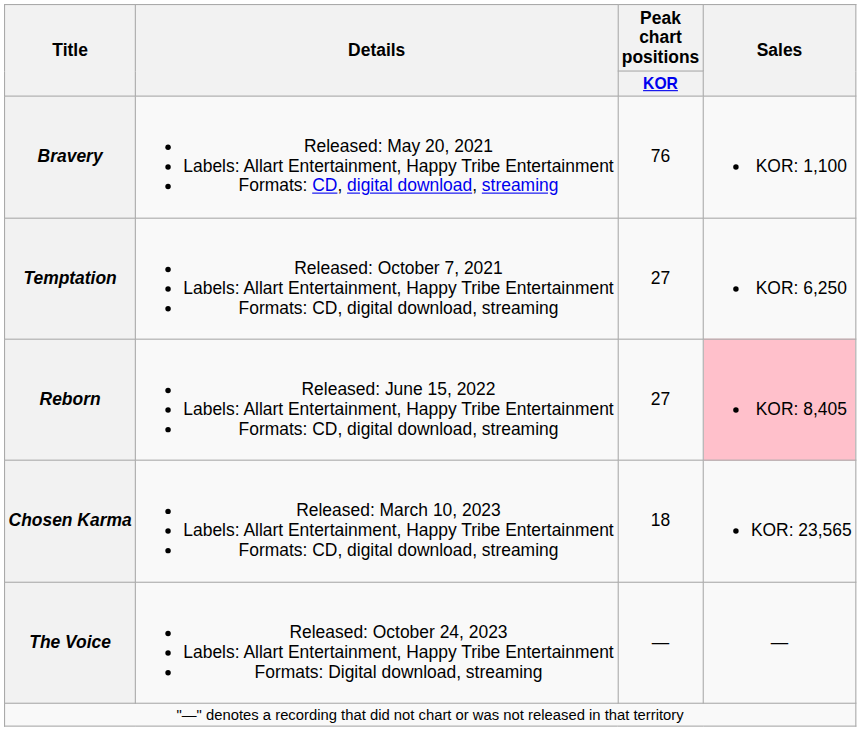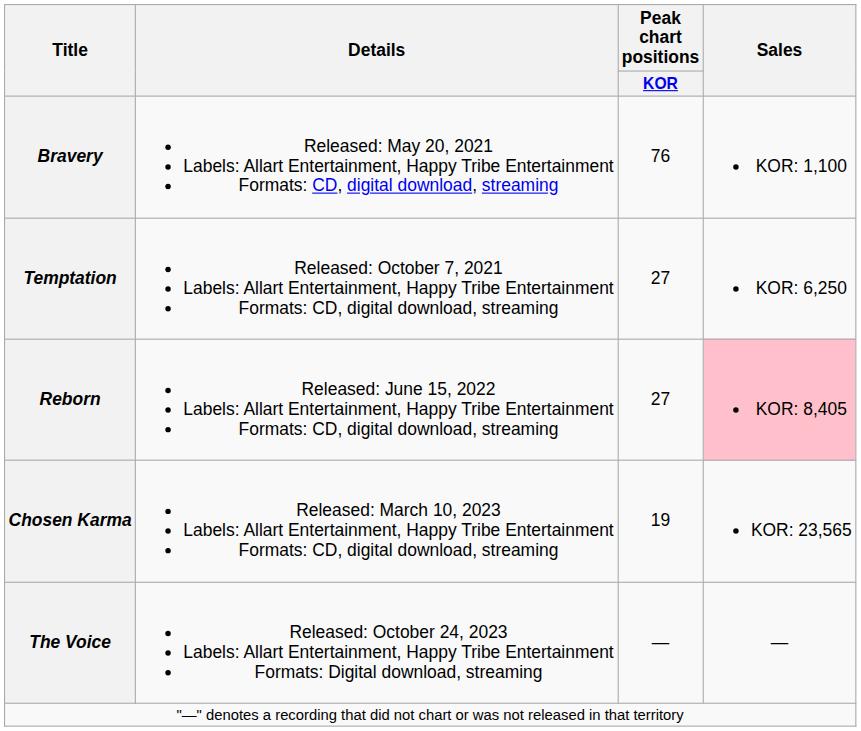 <table class="wikitable plainrowheaders" style="text-align:center">
 <tr>
 <th scope="col" rowspan="2">Title</th>
 <th scope="col" rowspan="2">Details</th>
 <th scope="col">Peak chart<br>positions</th>
 <th scope="col" rowspan="2">Sales</th>
 </tr>
 <tr>
 <th scope="col" style="font-size:90%; width:3em"><a href='#'>KOR</a><br></th>
 </tr>
 <tr>
 <th scope="row"><em>Bravery</em></th>
 <td><br><ul><li>Released: May 20, 2021</li><li>Labels: Allart Entertainment, Happy Tribe Entertainment</li><li>Formats: <a href='#'>CD</a>, <a href='#'>digital download</a>, <a href='#'>streaming</a></li></ul></td>
 <td>76</td>
 <td><br><ul><li>KOR: 1,100</li></ul></td>
 </tr>
 <tr>
 <th scope="row"><em>Temptation</em></th>
 <td><br><ul><li>Released: October 7, 2021</li><li>Labels: Allart Entertainment, Happy Tribe Entertainment</li><li>Formats: CD, digital download, streaming</li></ul></td>
 <td>27</td>
 <td><br><ul><li>KOR: 6,250</li></ul></td>
 </tr>
 <tr>
 <th scope="row"><em>Reborn</em></th>
 <td><br><ul><li>Released: June 15, 2022</li><li>Labels: Allart Entertainment, Happy Tribe Entertainment</li><li>Formats: CD, digital download, streaming</li></ul></td>
 <td>27</td>
 <td style="background: pink;"><br><ul><li>KOR: 8,405</li></ul></td>
 </tr>
 <tr>
 <th scope="row"><em>Chosen Karma</em></th>
 <td><br><ul><li>Released: March 10, 2023</li><li>Labels: Allart Entertainment, Happy Tribe Entertainment</li><li>Formats: CD, digital download, streaming</li></ul></td>
-<td>18</td>
+<td>19</td>
 <td><br><ul><li>KOR: 23,565</li></ul></td>
 </tr>
 <tr>
 <th scope="row"><em>The Voice</em></th>
 <td><br><ul><li>Released: October 24, 2023</li><li>Labels: Allart Entertainment, Happy Tribe Entertainment</li><li>Formats: Digital download, streaming</li></ul></td>
 <td>—</td>
 <td>—</td>
 </tr>
 <tr>
 <td colspan="4" style="font-size:85%">"—" denotes a recording that did not chart or was not released in that territory</td>
 </tr>
 </table>
